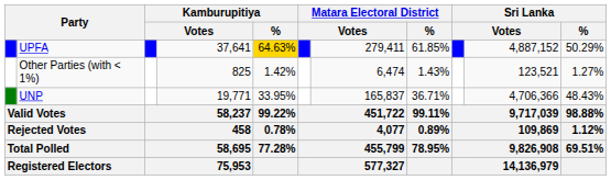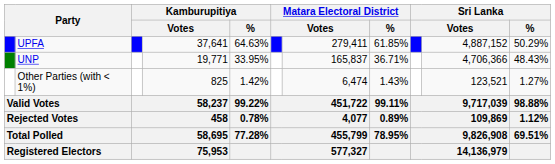 <table class="wikitable">
 <tr>
 <th colspan="2" width="144px"rowspan="2">Party</th>
 <th colspan="3" width="216px">Kamburupitiya</th>
 <th colspan="3" width="216px"><a href='#'>Matara Electoral District</a></th>
 <th colspan="3" width="216px">Sri Lanka</th>
 </tr>
 <tr>
 <th colspan="2" width="144px">Votes</th>
 <th>%</th>
 <th colspan="2" width="144px">Votes</th>
 <th>%</th>
 <th colspan="2" width="144px">Votes</th>
 <th>%</th>
 </tr>
 <tr>
 <td style="background-color:blue;" width="10px"></td>
 <td style="text-align:left;"><a href='#'>UPFA</a></td>
 <td style="background-color:blue;" width="10px"></td>
 <td style="text-align:right;">37,641</td>
-<td style="background: gold; text-align:right;">64.63%</td>
+<td style="text-align:right;">64.63%</td>
 <td style="background-color:blue;" width="10px"></td>
 <td style="text-align:right;">279,411</td>
 <td style="text-align:right;">61.85%</td>
 <td style="background-color:blue;" width="10px"></td>
 <td style="text-align:right;">4,887,152</td>
 <td style="text-align:right;">50.29%</td>
+</tr>
+<tr>
+<td style="background-color:green;" width="10px"></td>
+<td style="text-align:left;"><a href='#'>UNP</a></td>
+<td style="background-color:white;" width="10px"></td>
+<td style="text-align:right;">19,771</td>
+<td style="text-align:right;">33.95%</td>
+<td style="background-color:white;" width="10px"></td>
+<td style="text-align:right;">165,837</td>
+<td style="text-align:right;">36.71%</td>
+<td style="background-color:white;" width="10px"></td>
+<td style="text-align:right;">4,706,366</td>
+<td style="text-align:right;">48.43%</td>
 </tr>
 <tr>
 <td style="background-color:white;" width="10px"></td>
 <td style="text-align:left;">Other Parties (with < 1%)</td>
 <td style="background-color:white;" width="10px"></td>
 <td style="text-align:right;">825</td>
 <td style="text-align:right;">1.42%</td>
 <td style="background-color:white;" width="10px"></td>
 <td style="text-align:right;">6,474</td>
 <td style="text-align:right;">1.43%</td>
 <td style="background-color:white;" width="10px"></td>
 <td style="text-align:right;">123,521</td>
 <td style="text-align:right;">1.27%</td>
-</tr>
-<tr>
-<td style="background-color:green;" width="10px"></td>
-<td style="text-align:left;"><a href='#'>UNP</a></td>
-<td style="background-color:white;" width="10px"></td>
-<td style="text-align:right;">19,771</td>
-<td style="text-align:right;">33.95%</td>
-<td style="background-color:white;" width="10px"></td>
-<td style="text-align:right;">165,837</td>
-<td style="text-align:right;">36.71%</td>
-<td style="background-color:white;" width="10px"></td>
-<td style="text-align:right;">4,706,366</td>
-<td style="text-align:right;">48.43%</td>
 </tr>
 <tr>
 <th colspan="2" width="144px"style="text-align:left;">Valid Votes</th>
 <th style="text-align:right;"colspan="2" width="144px">58,237</th>
 <th style="text-align:right;">99.22%</th>
 <th style="text-align:right;"colspan="2" width="144px">451,722</th>
 <th style="text-align:right;">99.11%</th>
 <th style="text-align:right;"colspan="2" width="144px">9,717,039</th>
 <th style="text-align:right;">98.88%</th>
 </tr>
 <tr>
 <th colspan="2" width="144px"style="text-align:left;">Rejected Votes</th>
 <th style="text-align:right;"colspan="2" width="144px">458</th>
 <th style="text-align:right;">0.78%</th>
 <th style="text-align:right;"colspan="2" width="144px">4,077</th>
 <th style="text-align:right;">0.89%</th>
 <th style="text-align:right;"colspan="2" width="144px">109,869</th>
 <th style="text-align:right;">1.12%</th>
 </tr>
 <tr>
 <th colspan="2" width="144px"style="text-align:left;">Total Polled</th>
 <th style="text-align:right;"colspan="2" width="144px">58,695</th>
 <th style="text-align:right;">77.28%</th>
 <th style="text-align:right;"colspan="2" width="144px">455,799</th>
 <th style="text-align:right;">78.95%</th>
 <th style="text-align:right;"colspan="2" width="144px">9,826,908</th>
 <th style="text-align:right;">69.51%</th>
 </tr>
 <tr>
 <th colspan="2" width="144px"style="text-align:left;">Registered Electors</th>
 <th style="text-align:right;"colspan="2" width="144px">75,953</th>
 <th></th>
 <th style="text-align:right;"colspan="2" width="144px">577,327</th>
 <th></th>
 <th style="text-align:right;"colspan="2" width="144px">14,136,979</th>
 <th></th>
 </tr>
 </table>
